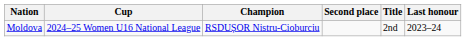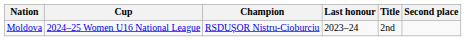 <table class=wikitable style="font-size:14px">
 <tr>
 <th>Nation</th>
 <th>Cup</th>
 <th>Champion</th>
+<th>Last honour</th>
+<th data-sort-type="number">Title</th>
 <th>Second place</th>
-<th data-sort-type="number">Title</th>
-<th>Last honour</th>
 </tr>
 <tr>
 <td rowspan=> <a href='#'>Moldova</a></td>
 <td><a href='#'>2024–25 Women U16 National League</a></td>
 <td><a href='#'>RSDUȘOR Nistru-Cioburciu</a></td>
+<td>2023–24</td>
+<td>2nd</td>
 <td></td>
-<td>2nd</td>
-<td>2023–24</td>
 </tr>
 </table>
